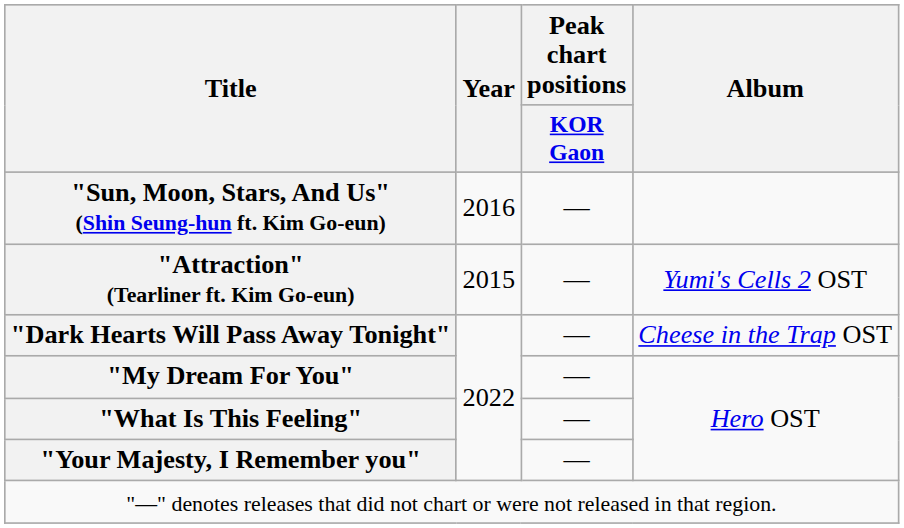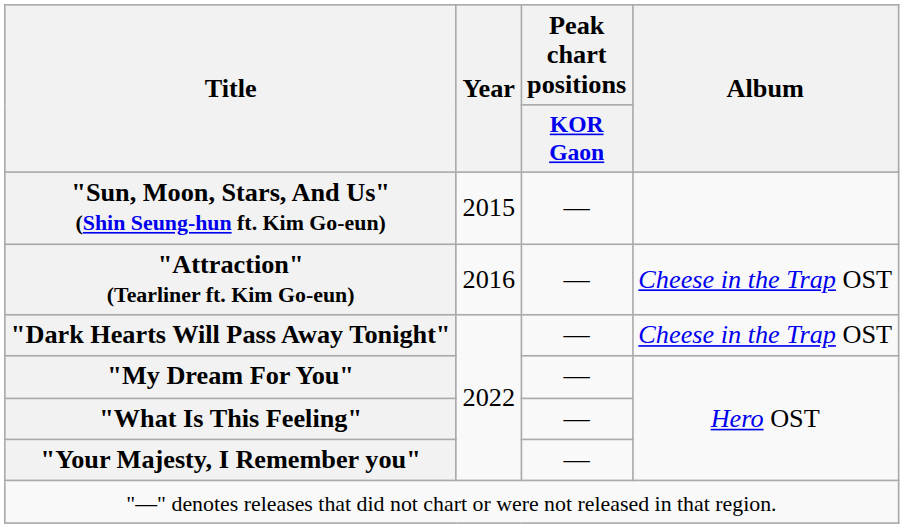 <table class="wikitable plainrowheaders" style="text-align:center">
 <tr>
 <th rowspan="2">Title</th>
 <th rowspan="2">Year</th>
 <th>Peak chart<br>positions</th>
 <th rowspan="2">Album</th>
 </tr>
 <tr>
 <th style="font-size:90%; width:2.5em"><a href='#'>KOR<br>Gaon</a></th>
 </tr>
 <tr>
 <th scope=row>"Sun, Moon, Stars, And Us"<br><small>(<a href='#'>Shin Seung-hun</a> ft. Kim Go-eun)</small></th>
-<td>2016</td>
+<td>2015</td>
 <td>—</td>
 <td></td>
 </tr>
 <tr>
 <th scope="row">"Attraction"<br><small>(Tearliner ft. Kim Go-eun)</small></th>
-<td>2015</td>
+<td>2016</td>
 <td>—</td>
-<td><em><a href='#'>Yumi's Cells 2</a></em> OST</td>
+<td><em><a href='#'>Cheese in the Trap</a></em> OST</td>
 </tr>
 <tr>
 <th scope="row">"Dark Hearts Will Pass Away Tonight"</th>
 <td rowspan="4">2022</td>
 <td>—</td>
 <td><em><a href='#'>Cheese in the Trap</a></em> OST</td>
 </tr>
 <tr>
 <th scope="row">"My Dream For You"</th>
 <td>—</td>
 <td rowspan="3"><em><a href='#'>Hero</a></em> OST</td>
 </tr>
 <tr>
 <th scope="row">"What Is This Feeling"</th>
 <td>—</td>
 </tr>
 <tr>
 <th scope="row">"Your Majesty, I Remember you"</th>
 <td>—</td>
 </tr>
 <tr>
 <td colspan="4"><small>"—" denotes releases that did not chart or were not released in that region.</small></td>
 </tr>
 </table>
